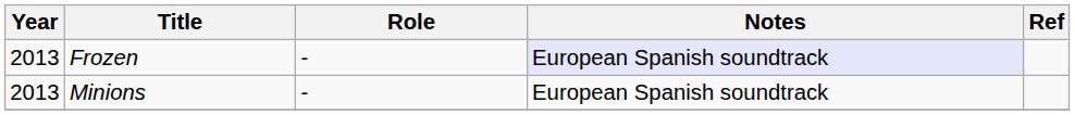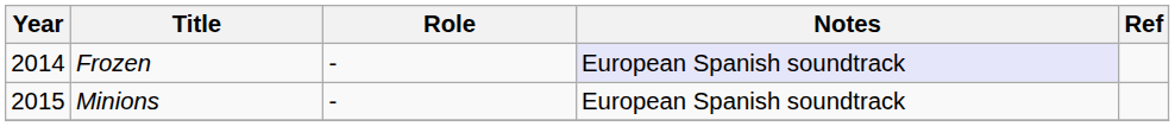 <table class="wikitable">
 <tr>
 <th>Year</th>
 <th style="width:10em;">Title</th>
 <th style="width:10em;">Role</th>
 <th style="width:22em;">Notes</th>
 <th>Ref</th>
 </tr>
 <tr>
-<td>2013</td>
+<td>2014</td>
 <td><em>Frozen</em></td>
 <td>-</td>
 <td style="background: lavender;">European Spanish soundtrack</td>
 <td></td>
 </tr>
 <tr>
-<td>2013</td>
+<td>2015</td>
 <td><em>Minions</em></td>
 <td>-</td>
 <td>European Spanish soundtrack</td>
 <td></td>
 </tr>
 <tr>
 </tr>
 </table>
